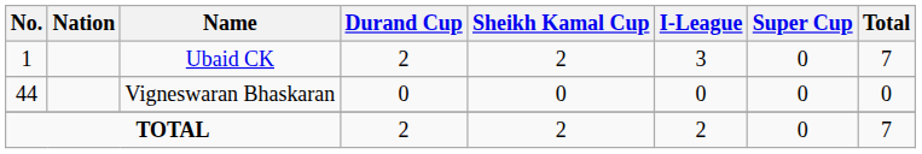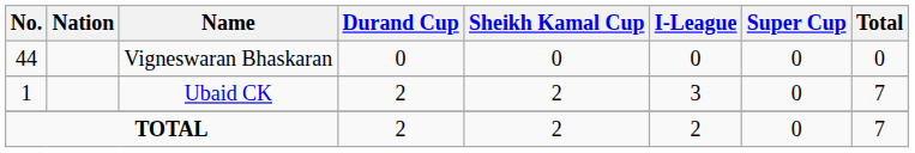 <table class="wikitable sortable" style="font-size: 95%; text-align: center;">
 <tr>
 <th>No.</th>
 <th>Nation</th>
 <th>Name</th>
 <th><a href='#'>Durand Cup</a></th>
 <th><a href='#'>Sheikh Kamal Cup</a></th>
 <th><a href='#'>I-League</a></th>
 <th><a href='#'>Super Cup</a></th>
 <th>Total</th>
+</tr>
+<tr>
+<td>44</td>
+<td></td>
+<td>Vigneswaran Bhaskaran</td>
+<td>0</td>
+<td>0</td>
+<td>0</td>
+<td>0</td>
+<td>0</td>
+</tr>
+<tr bgcolor="#efefef">
 </tr>
 <tr>
 <td>1</td>
 <td></td>
 <td><a href='#'>Ubaid CK</a></td>
 <td>2</td>
 <td>2</td>
 <td>3</td>
 <td>0</td>
 <td>7</td>
 </tr>
 <tr bgcolor="#efefef">
 </tr>
 <tr>
-<td>44</td>
-<td></td>
-<td>Vigneswaran Bhaskaran</td>
-<td>0</td>
-<td>0</td>
-<td>0</td>
-<td>0</td>
-<td>0</td>
-</tr>
-<tr bgcolor="#efefef">
-</tr>
-<tr>
 <td colspan=3><strong>TOTAL</strong></td>
 <td>2</td>
 <td>2</td>
 <td>2</td>
 <td>0</td>
 <td>7</td>
 </tr>
 </table>
